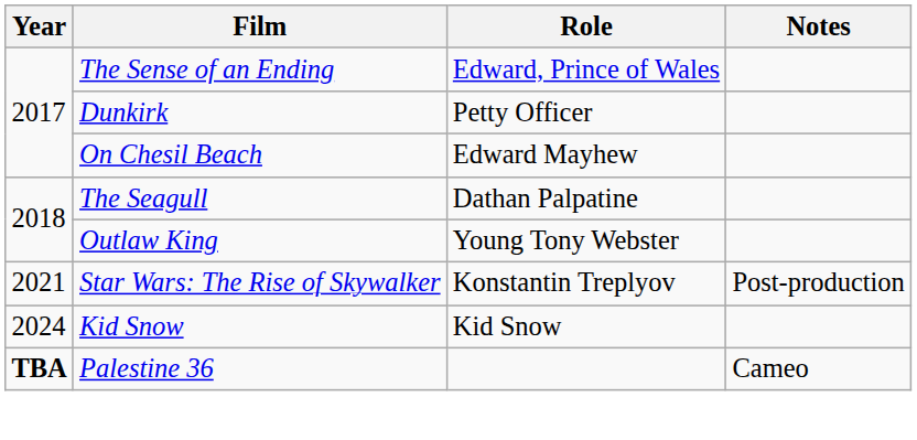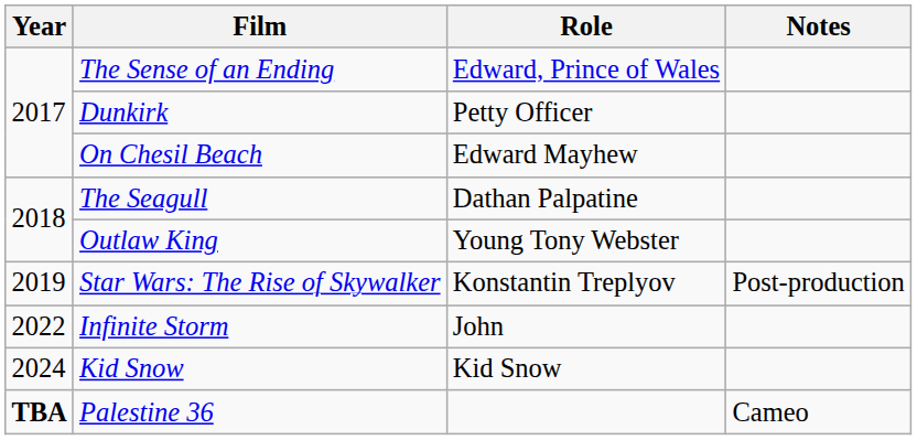 <table class="wikitable">
 <tr>
 <th>Year</th>
 <th>Film</th>
 <th>Role</th>
 <th>Notes</th>
 </tr>
 <tr>
 <td rowspan="3">2017</td>
 <td><em><a href='#'>The Sense of an Ending</a></em></td>
 <td><a href='#'>Edward, Prince of Wales</a></td>
 <td></td>
 </tr>
 <tr>
 <td><em><a href='#'>Dunkirk</a></em></td>
 <td>Petty Officer</td>
 <td></td>
 </tr>
 <tr>
 <td><em><a href='#'>On Chesil Beach</a></em></td>
 <td>Edward Mayhew</td>
 <td></td>
 </tr>
 <tr>
 <td rowspan="2">2018</td>
 <td><em><a href='#'>The Seagull</a></em></td>
 <td>Dathan Palpatine</td>
 <td></td>
 </tr>
 <tr>
 <td><em><a href='#'>Outlaw King</a></em></td>
 <td>Young Tony Webster</td>
 <td></td>
 </tr>
 <tr>
-<td>2021</td>
+<td>2019</td>
 <td><em><a href='#'>Star Wars: The Rise of Skywalker</a></em></td>
 <td>Konstantin Treplyov</td>
 <td>Post-production</td>
+</tr>
+<tr>
+<td>2022</td>
+<td><em><a href='#'>Infinite Storm</a></em></td>
+<td>John</td>
+<td></td>
 </tr>
 <tr>
 <td>2024</td>
 <td><em><a href='#'>Kid Snow</a></em></td>
 <td>Kid Snow</td>
 <td></td>
 </tr>
 <tr>
 <td><strong>TBA</strong></td>
 <td><em><a href='#'>Palestine 36</a></em></td>
 <td></td>
 <td>Cameo</td>
 </tr>
 </table>
